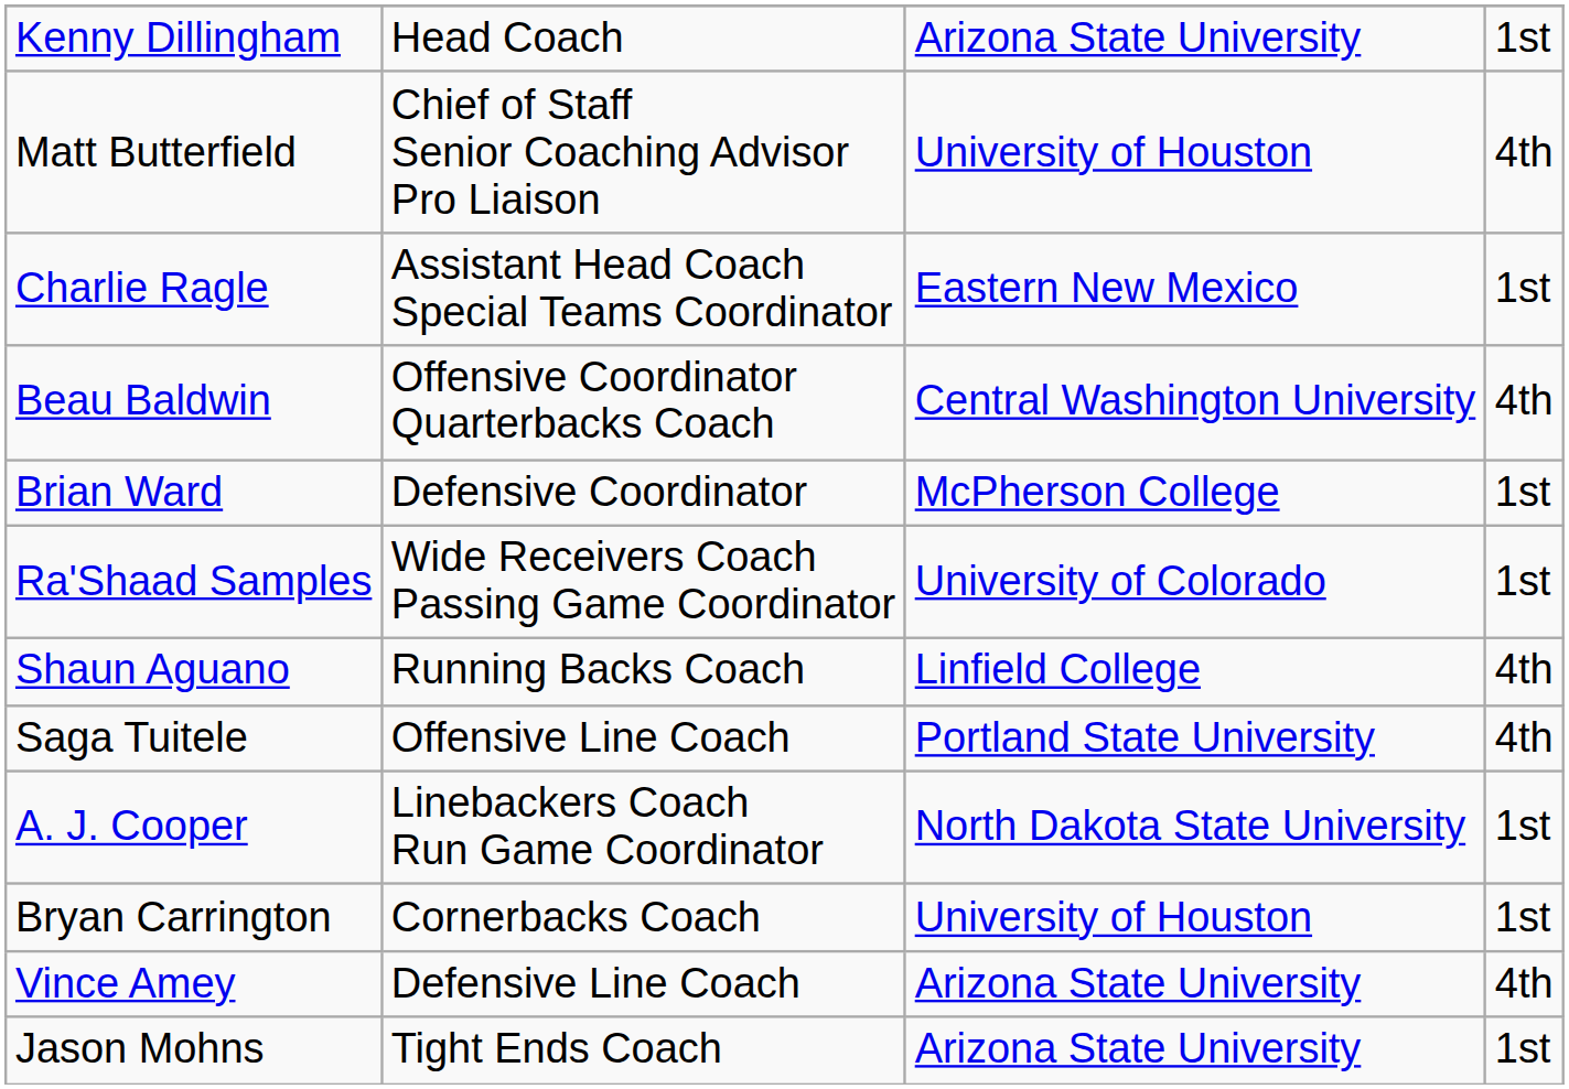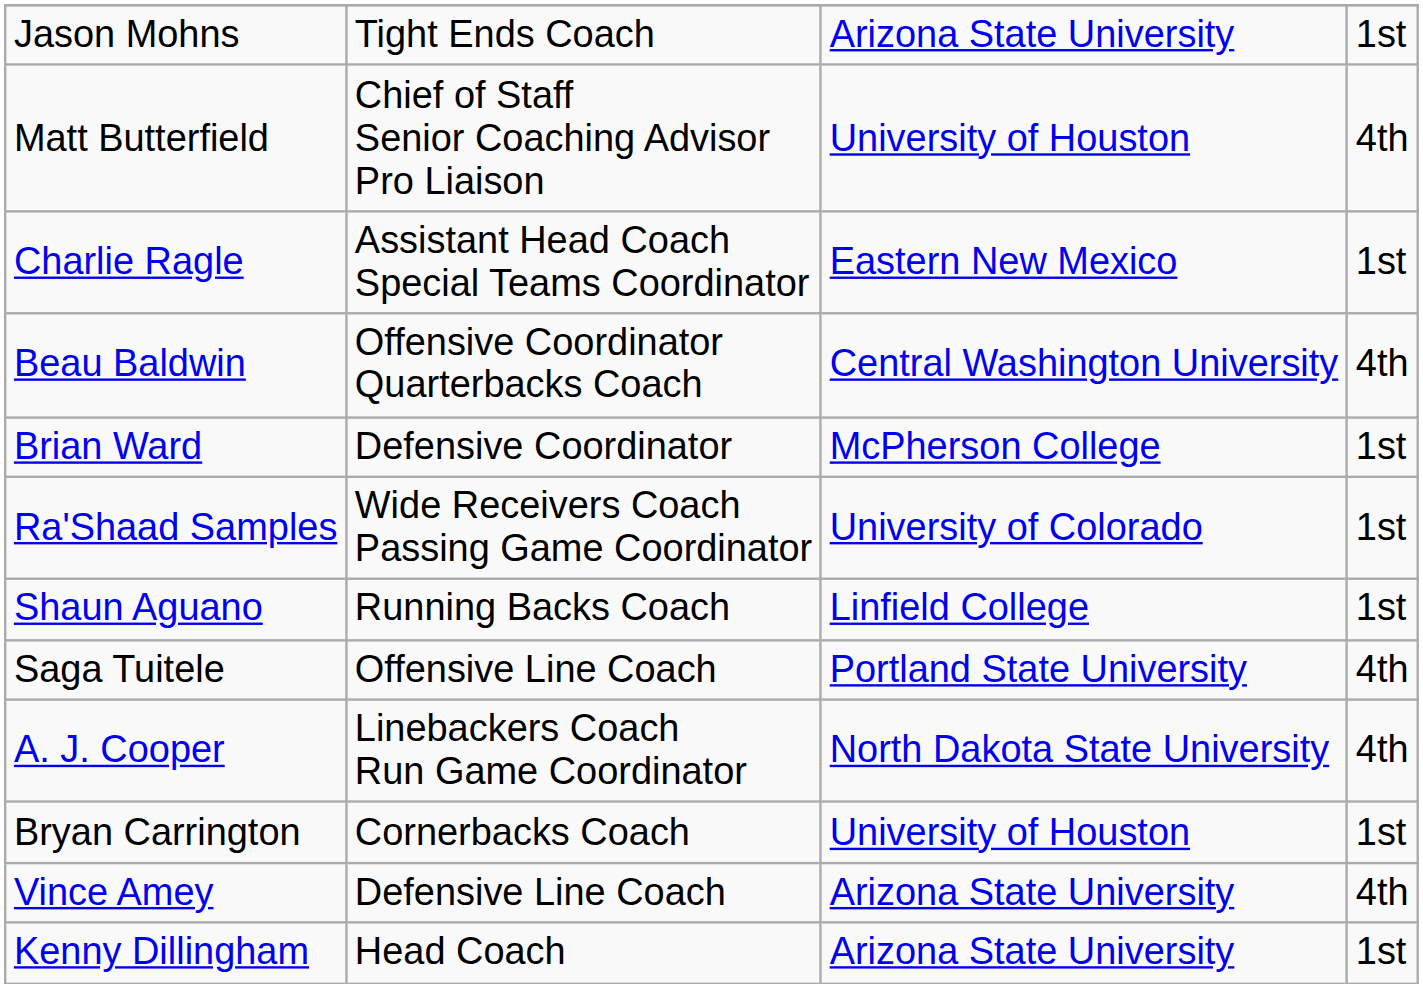 <table class="wikitable">
 <tr>
 </tr>
 <tr>
-<td><a href='#'>Kenny Dillingham</a></td>
-<td>Head Coach</td>
+<td>Jason Mohns</td>
+<td>Tight Ends Coach</td>
 <td><a href='#'>Arizona State University</a></td>
 <td>1st</td>
 </tr>
 <tr>
 <td>Matt Butterfield</td>
 <td>Chief of Staff<br>Senior Coaching Advisor<br>Pro Liaison</td>
 <td><a href='#'>University of Houston</a></td>
 <td>4th</td>
 </tr>
 <tr>
 <td><a href='#'>Charlie Ragle</a></td>
 <td>Assistant Head Coach<br>Special Teams Coordinator</td>
 <td><a href='#'>Eastern New Mexico</a></td>
 <td>1st</td>
 </tr>
 <tr>
 <td><a href='#'>Beau Baldwin</a></td>
 <td>Offensive Coordinator<br>Quarterbacks Coach</td>
 <td><a href='#'>Central Washington University</a></td>
 <td>4th</td>
 </tr>
 <tr>
 <td><a href='#'>Brian Ward</a></td>
 <td>Defensive Coordinator</td>
 <td><a href='#'>McPherson College</a></td>
 <td>1st</td>
 </tr>
 <tr>
 <td><a href='#'>Ra'Shaad Samples</a></td>
 <td>Wide Receivers Coach<br>Passing Game Coordinator</td>
 <td><a href='#'>University of Colorado</a></td>
 <td>1st</td>
 </tr>
 <tr>
 <td><a href='#'>Shaun Aguano</a></td>
 <td>Running Backs Coach</td>
 <td><a href='#'>Linfield College</a></td>
-<td>4th</td>
+<td>1st</td>
 </tr>
 <tr>
 <td>Saga Tuitele</td>
 <td>Offensive Line Coach</td>
 <td><a href='#'>Portland State University</a></td>
 <td>4th</td>
 </tr>
 <tr>
 <td><a href='#'>A. J. Cooper</a></td>
 <td>Linebackers Coach<br>Run Game Coordinator</td>
 <td><a href='#'>North Dakota State University</a></td>
-<td>1st</td>
+<td>4th</td>
 </tr>
 <tr>
 <td>Bryan Carrington</td>
 <td>Cornerbacks Coach</td>
 <td><a href='#'>University of Houston</a></td>
 <td>1st</td>
 </tr>
 <tr>
 <td><a href='#'>Vince Amey</a></td>
 <td>Defensive Line Coach</td>
 <td><a href='#'>Arizona State University</a></td>
 <td>4th</td>
 </tr>
 <tr>
-<td>Jason Mohns</td>
-<td>Tight Ends Coach</td>
+<td><a href='#'>Kenny Dillingham</a></td>
+<td>Head Coach</td>
 <td><a href='#'>Arizona State University</a></td>
 <td>1st</td>
 </tr>
 <tr>
 </tr>
 </table>
